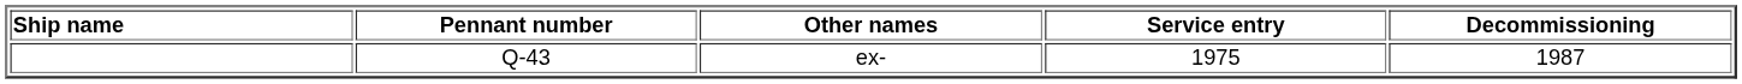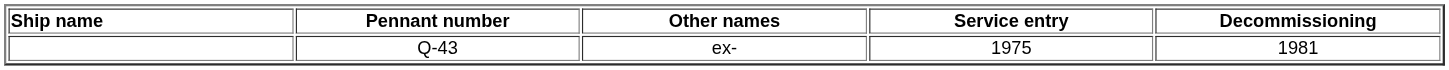 <table width="100%" border="2">
 <tr>
 <th width="16%" align="left">Ship name</th>
 <th width="16%" align="center">Pennant number</th>
 <th width="16%" align="center">Other names</th>
 <th width="16%" align="center">Service entry</th>
 <th width="16%" align="center">Decommissioning</th>
 </tr>
 <tr>
 <td align="center"></td>
 <td align="center">Q-43</td>
 <td align="center">ex-</td>
 <td align="center">1975</td>
-<td align="center">1987</td>
+<td align="center">1981</td>
 </tr>
 </table>
